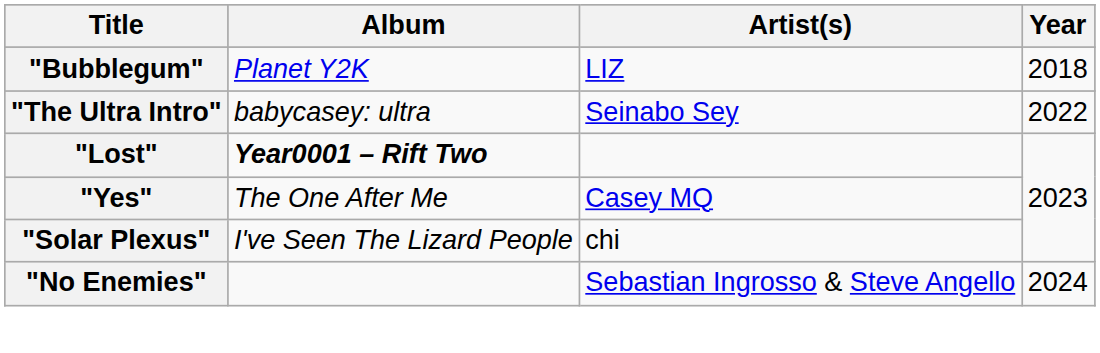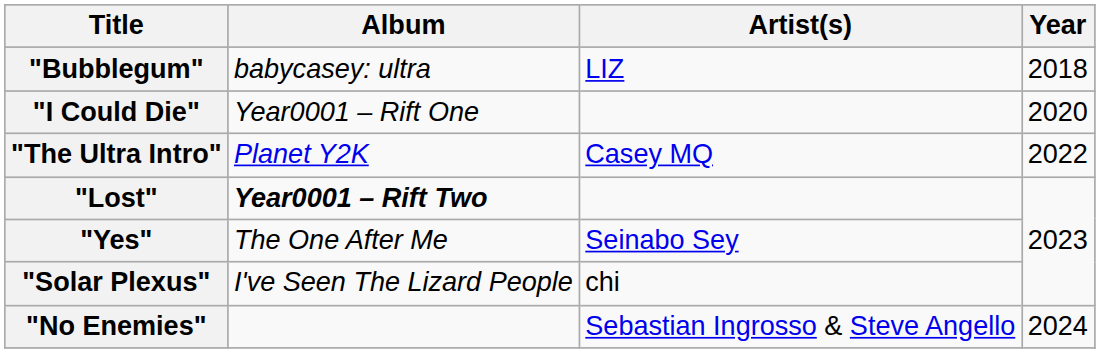 <table class="wikitable plainrowheaders">
 <tr>
 <th>Title</th>
 <th>Album</th>
 <th>Artist(s)</th>
 <th>Year</th>
 </tr>
 <tr>
 <th scope="row">"Bubblegum"</th>
-<td><em><a href='#'>Planet Y2K</a></em></td>
+<td><em>babycasey: ultra</em></td>
 <td><a href='#'>LIZ</a></td>
 <td>2018</td>
 </tr>
 <tr>
+<th scope="row">"I Could Die"</th>
+<td><em>Year0001 – Rift One</em></td>
+<td></td>
+<td>2020</td>
+</tr>
+<tr>
 <th scope="row">"The Ultra Intro"</th>
-<td><em>babycasey: ultra</em></td>
-<td><a href='#'>Seinabo Sey</a></td>
+<td><em><a href='#'>Planet Y2K</a></em></td>
+<td><a href='#'>Casey MQ</a></td>
 <td>2022</td>
 </tr>
 <tr>
 <th scope="row">"Lost"</th>
 <td><strong><em>Year0001 – Rift Two</em></strong></td>
 <td></td>
 <td rowspan="3">2023</td>
 </tr>
 <tr>
 <th scope="row">"Yes"</th>
 <td><em>The One After Me</em></td>
-<td><a href='#'>Casey MQ</a></td>
+<td><a href='#'>Seinabo Sey</a></td>
 </tr>
 <tr>
 <th scope="row">"Solar Plexus"</th>
 <td><em>I've Seen The Lizard People</em></td>
 <td>chi</td>
 </tr>
 <tr>
 <th scope="row">"No Enemies"</th>
 <td></td>
 <td><a href='#'>Sebastian Ingrosso</a> & <a href='#'>Steve Angello</a></td>
 <td>2024</td>
 </tr>
 </table>
